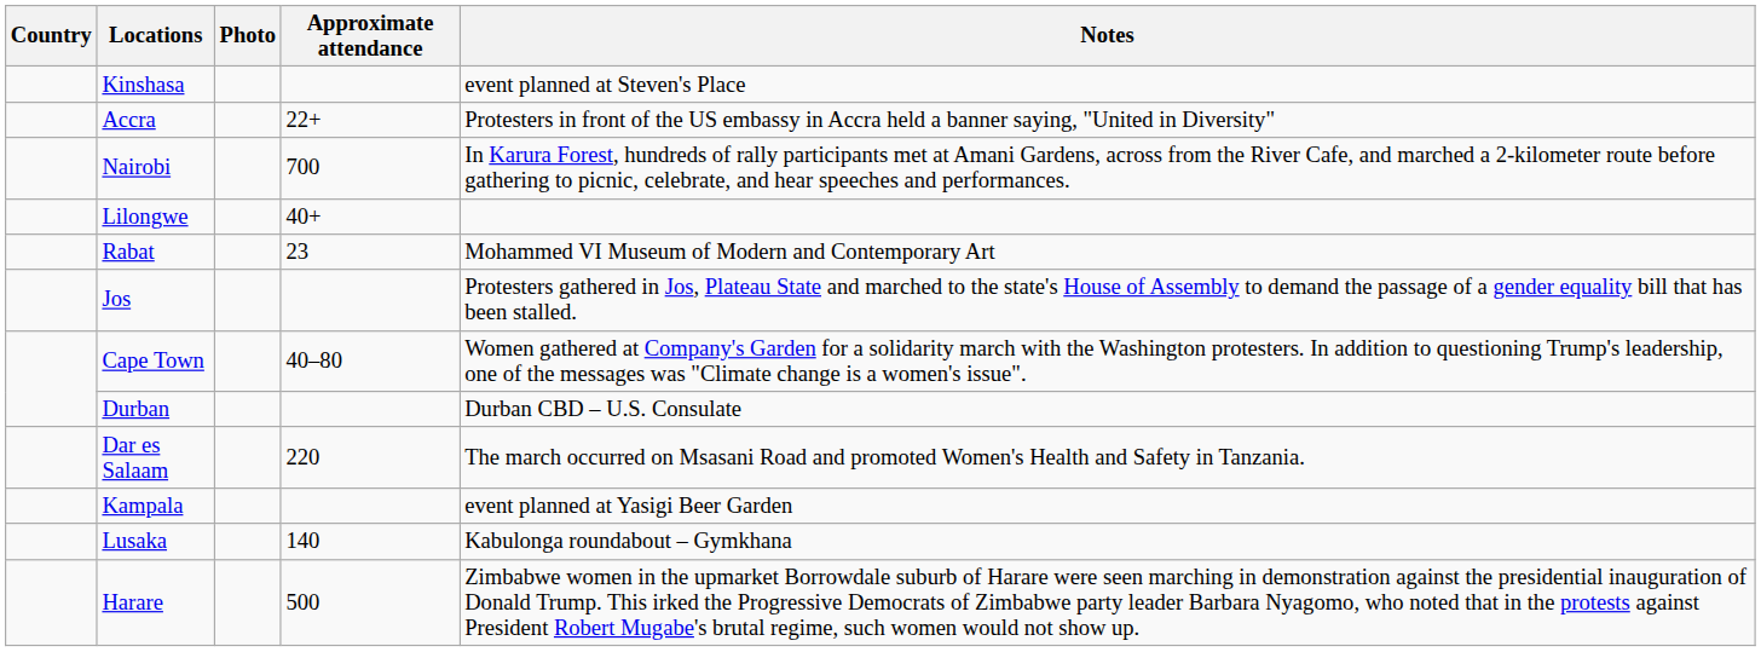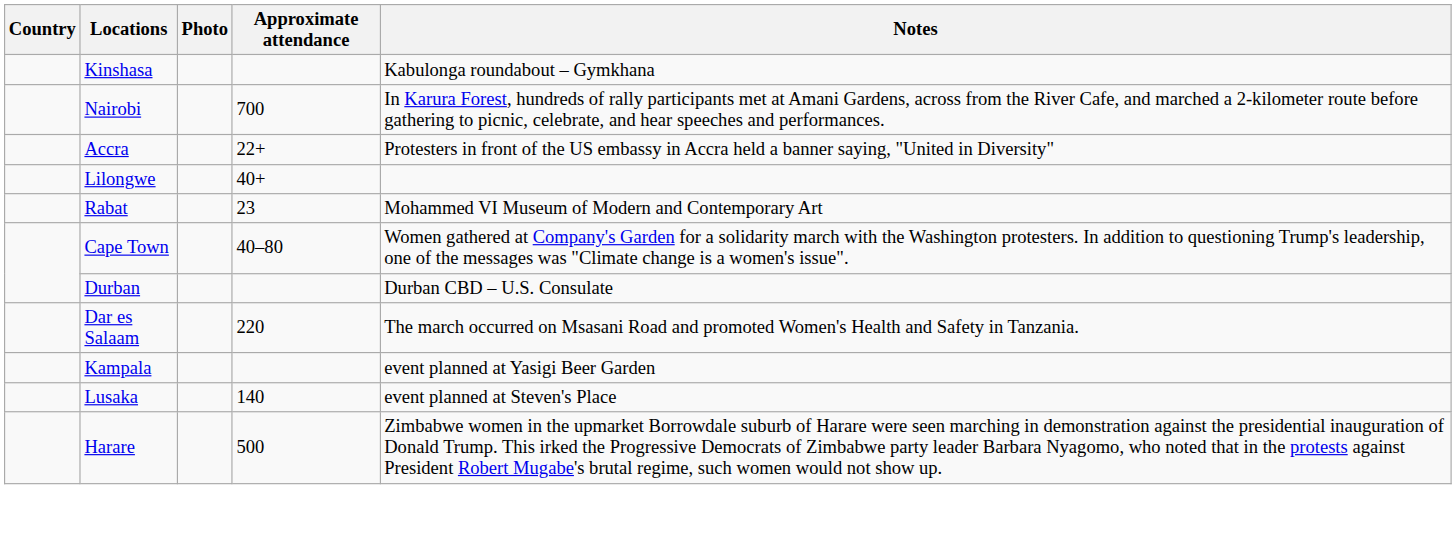 <table class="wikitable sortable">
 <tr>
 <th scope="col">Country</th>
 <th scope="col">Locations</th>
 <th scope="col" class="unsortable">Photo</th>
 <th scope="col" data-sort-type="number">Approximate attendance</th>
 <th scope="col">Notes</th>
 </tr>
 <tr>
 <td></td>
 <td><a href='#'>Kinshasa</a></td>
 <td></td>
 <td></td>
-<td>event planned at Steven's Place</td>
+<td>Kabulonga roundabout – Gymkhana</td>
+</tr>
+<tr>
+<td></td>
+<td><a href='#'>Nairobi</a></td>
+<td></td>
+<td>700</td>
+<td>In <a href='#'>Karura Forest</a>, hundreds of rally participants met at Amani Gardens, across from the River Cafe, and marched a 2-kilometer route before gathering to picnic, celebrate, and hear speeches and performances.</td>
 </tr>
 <tr>
 <td></td>
 <td><a href='#'>Accra</a></td>
 <td></td>
 <td data-sort-value="22.1">22+</td>
 <td>Protesters in front of the US embassy in Accra held a banner saying, "United in Diversity"</td>
-</tr>
-<tr>
-<td></td>
-<td><a href='#'>Nairobi</a></td>
-<td></td>
-<td>700</td>
-<td>In <a href='#'>Karura Forest</a>, hundreds of rally participants met at Amani Gardens, across from the River Cafe, and marched a 2-kilometer route before gathering to picnic, celebrate, and hear speeches and performances.</td>
 </tr>
 <tr>
 <td></td>
 <td><a href='#'>Lilongwe</a></td>
 <td></td>
 <td data-sort-value="41">40+</td>
 <td></td>
 </tr>
 <tr>
 <td></td>
 <td><a href='#'>Rabat</a></td>
 <td></td>
 <td>23</td>
 <td>Mohammed VI Museum of Modern and Contemporary Art</td>
-</tr>
-<tr>
-<td></td>
-<td><a href='#'>Jos</a></td>
-<td></td>
-<td></td>
-<td>Protesters gathered in <a href='#'>Jos</a>, <a href='#'>Plateau State</a> and marched to the state's <a href='#'>House of Assembly</a> to demand the passage of a <a href='#'>gender equality</a> bill that has been stalled.</td>
 </tr>
 <tr>
 <td rowspan="2"></td>
 <td><a href='#'>Cape Town</a></td>
 <td></td>
 <td data-sort-value="48">40–80</td>
 <td>Women gathered at <a href='#'>Company's Garden</a> for a solidarity march with the Washington protesters. In addition to questioning Trump's leadership, one of the messages was "Climate change is a women's issue".</td>
 </tr>
 <tr>
 <td><a href='#'>Durban</a></td>
 <td></td>
 <td></td>
 <td>Durban CBD – U.S. Consulate</td>
 </tr>
 <tr>
 <td></td>
 <td><a href='#'>Dar es Salaam</a></td>
 <td></td>
 <td>220</td>
 <td>The march occurred on Msasani Road and promoted Women's Health and Safety in Tanzania.</td>
 </tr>
 <tr>
 <td></td>
 <td><a href='#'>Kampala</a></td>
 <td></td>
 <td></td>
 <td>event planned at Yasigi Beer Garden</td>
 </tr>
 <tr>
 <td></td>
 <td><a href='#'>Lusaka</a></td>
 <td></td>
 <td>140</td>
-<td>Kabulonga roundabout – Gymkhana</td>
+<td>event planned at Steven's Place</td>
 </tr>
 <tr>
 <td></td>
 <td><a href='#'>Harare</a></td>
 <td></td>
 <td>500</td>
 <td>Zimbabwe women in the upmarket Borrowdale suburb of Harare were seen marching in demonstration against the presidential inauguration of Donald Trump. This irked the Progressive Democrats of Zimbabwe party leader Barbara Nyagomo, who noted that in the <a href='#'>protests</a> against President <a href='#'>Robert Mugabe</a>'s brutal regime, such women would not show up.</td>
 </tr>
 </table>
